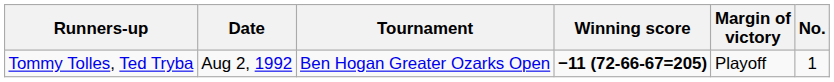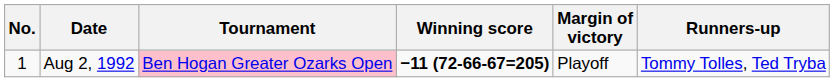 <table class="wikitable" style="font-size:95%;">
 <tr>
-<th>Runners-up</th>
+<th>No.</th>
 <th>Date</th>
 <th>Tournament</th>
 <th>Winning score</th>
 <th>Margin of<br>victory</th>
-<th>No.</th>
+<th>Runners-up</th>
 </tr>
 <tr>
-<td> <a href='#'>Tommy Tolles</a>,  <a href='#'>Ted Tryba</a></td>
+<td align=center>1</td>
 <td align=right>Aug 2, <a href='#'>1992</a></td>
-<td><a href='#'>Ben Hogan Greater Ozarks Open</a></td>
+<td style="background: pink;"><a href='#'>Ben Hogan Greater Ozarks Open</a></td>
 <td><strong>−11 (72-66-67=205)</strong></td>
 <td>Playoff</td>
-<td align=center>1</td>
+<td> <a href='#'>Tommy Tolles</a>,  <a href='#'>Ted Tryba</a></td>
 </tr>
 </table>
